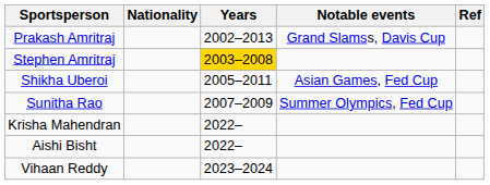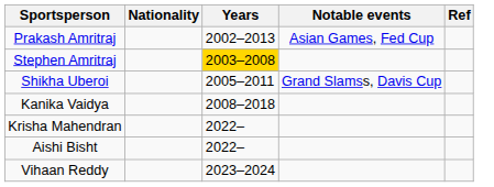 <table class="wikitable plainrowheaders sortable" style="text-align:center">
 <tr>
 <th>Sportsperson</th>
 <th>Nationality</th>
 <th>Years</th>
 <th>Notable events</th>
 <th>Ref</th>
 </tr>
 <tr>
 <td><a href='#'>Prakash Amritraj</a></td>
 <td align=left></td>
 <td align=left>2002–2013</td>
-<td><a href='#'>Grand Slams</a>s, <a href='#'>Davis Cup</a></td>
+<td><a href='#'>Asian Games</a>, <a href='#'>Fed Cup</a></td>
 <td></td>
 </tr>
 <tr>
 <td><a href='#'>Stephen Amritraj</a></td>
 <td align=left></td>
 <td align=left style="background: gold;">2003–2008</td>
 <td></td>
 <td></td>
 </tr>
 <tr>
 <td><a href='#'>Shikha Uberoi</a></td>
 <td align=left></td>
 <td align=left>2005–2011</td>
-<td><a href='#'>Asian Games</a>, <a href='#'>Fed Cup</a></td>
+<td><a href='#'>Grand Slams</a>s, <a href='#'>Davis Cup</a></td>
 <td></td>
 </tr>
 <tr>
-<td><a href='#'>Sunitha Rao</a></td>
-<td align=left></td>
-<td align=left>2007–2009</td>
-<td><a href='#'>Summer Olympics</a>, <a href='#'>Fed Cup</a></td>
+<td>Kanika Vaidya</td>
+<td align=left><br></td>
+<td align=left>2008–2018</td>
+<td></td>
 <td></td>
 </tr>
 <tr>
 <td>Krisha Mahendran</td>
 <td align=left></td>
 <td align=left>2022–</td>
 <td></td>
 <td></td>
 </tr>
 <tr>
 <td>Aishi Bisht</td>
 <td align=left></td>
 <td align=left>2022–</td>
 <td></td>
 <td></td>
 </tr>
 <tr>
 <td>Vihaan Reddy</td>
 <td align=left></td>
 <td align=left>2023–2024</td>
 <td></td>
 <td></td>
 </tr>
 </table>
